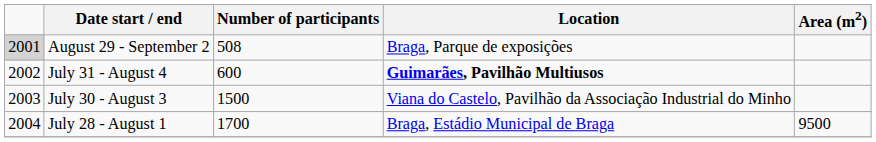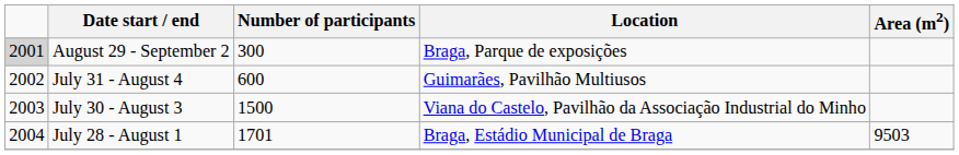 <table class="wikitable">
 <tr>
 <td></td>
 <th>Date start / end</th>
 <th>Number of participants</th>
 <th>Location</th>
 <th>Area (m<sup>2</sup>)</th>
 </tr>
 <tr>
 <td style="background: lightgrey;">2001</td>
 <td>August 29 - September 2</td>
-<td>508</td>
+<td>300</td>
 <td><a href='#'>Braga</a>, Parque de exposições</td>
 <td></td>
 </tr>
 <tr>
 <td>2002</td>
 <td>July 31 - August 4</td>
 <td>600</td>
-<td><strong><a href='#'>Guimarães</a>, Pavilhão Multiusos</strong></td>
+<td><a href='#'>Guimarães</a>, Pavilhão Multiusos</td>
 <td></td>
 </tr>
 <tr>
 <td>2003</td>
 <td>July 30 - August 3</td>
 <td>1500</td>
 <td><a href='#'>Viana do Castelo</a>, Pavilhão da Associação Industrial do Minho</td>
 <td></td>
 </tr>
 <tr>
 <td>2004</td>
 <td>July 28 - August 1</td>
-<td>1700</td>
+<td>1701</td>
 <td><a href='#'>Braga</a>, <a href='#'>Estádio Municipal de Braga</a></td>
-<td>9500</td>
+<td>9503</td>
 </tr>
 <tr>
 </tr>
 </table>
